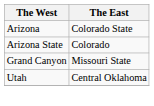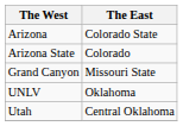 <table class="wikitable">
 <tr>
 <th>The West</th>
 <th>The East</th>
 </tr>
 <tr>
 <td>Arizona</td>
 <td>Colorado State</td>
 </tr>
 <tr>
 <td>Arizona State</td>
 <td>Colorado</td>
 </tr>
 <tr>
 <td>Grand Canyon</td>
 <td>Missouri State</td>
 </tr>
 <tr>
+<td>UNLV</td>
+<td>Oklahoma</td>
+</tr>
+<tr>
 <td>Utah</td>
 <td>Central Oklahoma</td>
 </tr>
 <tr>
 </tr>
 </table>
